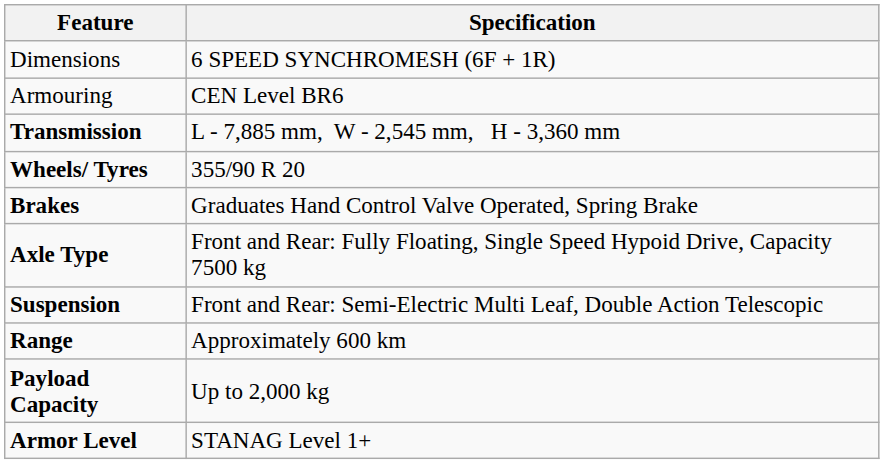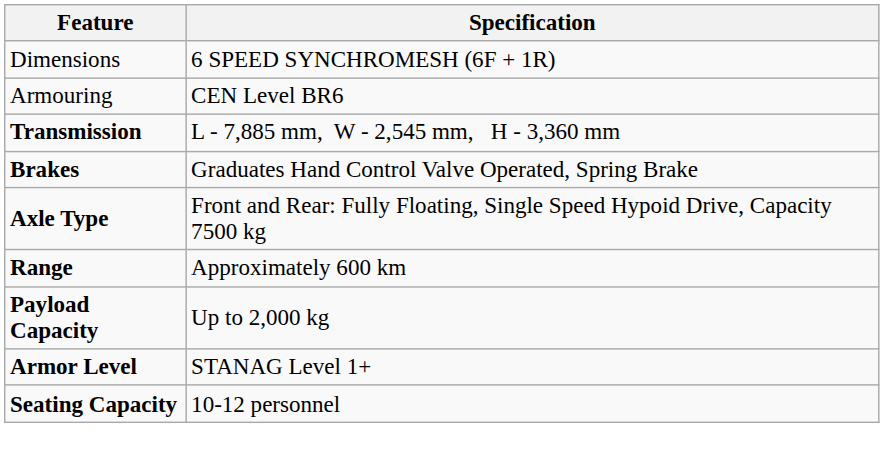 <table class="wikitable">
 <tr>
 <th>Feature</th>
 <th>Specification</th>
 </tr>
 <tr>
 <td>Dimensions</td>
 <td>6 SPEED SYNCHROMESH (6F + 1R)</td>
 </tr>
 <tr>
 <td>Armouring</td>
 <td>CEN Level BR6</td>
 </tr>
 <tr>
 <td><strong>Transmission</strong></td>
 <td>L - 7,885 mm,  W - 2,545 mm,   H - 3,360 mm</td>
 </tr>
 <tr>
-<td><strong>Wheels/ Tyres</strong></td>
-<td>355/90 R 20</td>
-</tr>
-<tr>
 <td><strong>Brakes</strong></td>
 <td>Graduates Hand Control Valve Operated, Spring Brake</td>
 </tr>
 <tr>
 <td><strong>Axle Type</strong></td>
 <td>Front and Rear: Fully Floating, Single Speed Hypoid Drive, Capacity 7500 kg</td>
-</tr>
-<tr>
-<td><strong>Suspension</strong></td>
-<td>Front and Rear: Semi-Electric Multi Leaf, Double Action Telescopic</td>
 </tr>
 <tr>
 <td><strong>Range</strong></td>
 <td>Approximately 600 km</td>
 </tr>
 <tr>
 <td><strong>Payload Capacity</strong></td>
 <td>Up to 2,000 kg</td>
 </tr>
 <tr>
 <td><strong>Armor Level</strong></td>
 <td>STANAG Level 1+</td>
 </tr>
+<tr>
+<td><strong>Seating Capacity</strong></td>
+<td>10-12 personnel</td>
+</tr>
 </table>
